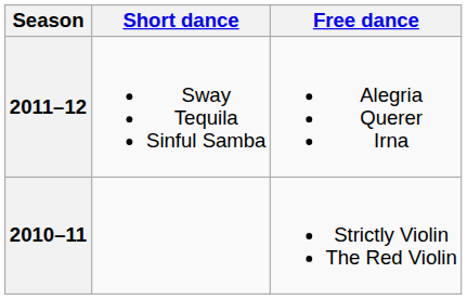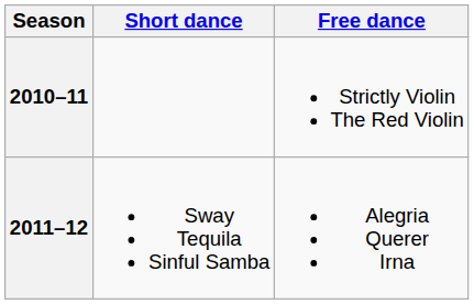 <table class=wikitable style=text-align:center>
 <tr>
 <th>Season</th>
 <th><a href='#'>Short dance</a></th>
 <th><a href='#'>Free dance</a></th>
 </tr>
 <tr>
+<th>2010–11 <br> </th>
+<td></td>
+<td><br><ul><li>Strictly Violin <br></li><li>The Red Violin <br></li></ul></td>
+</tr>
+<tr>
 <th>2011–12 <br> </th>
 <td><br><ul><li>Sway <br></li><li>Tequila <br></li><li>Sinful Samba <br></li></ul></td>
 <td><br><ul><li>Alegria <br></li><li>Querer <br></li><li>Irna <br></li></ul></td>
 </tr>
-<tr>
-<th>2010–11 <br> </th>
-<td></td>
-<td><br><ul><li>Strictly Violin <br></li><li>The Red Violin <br></li></ul></td>
-</tr>
 </table>
